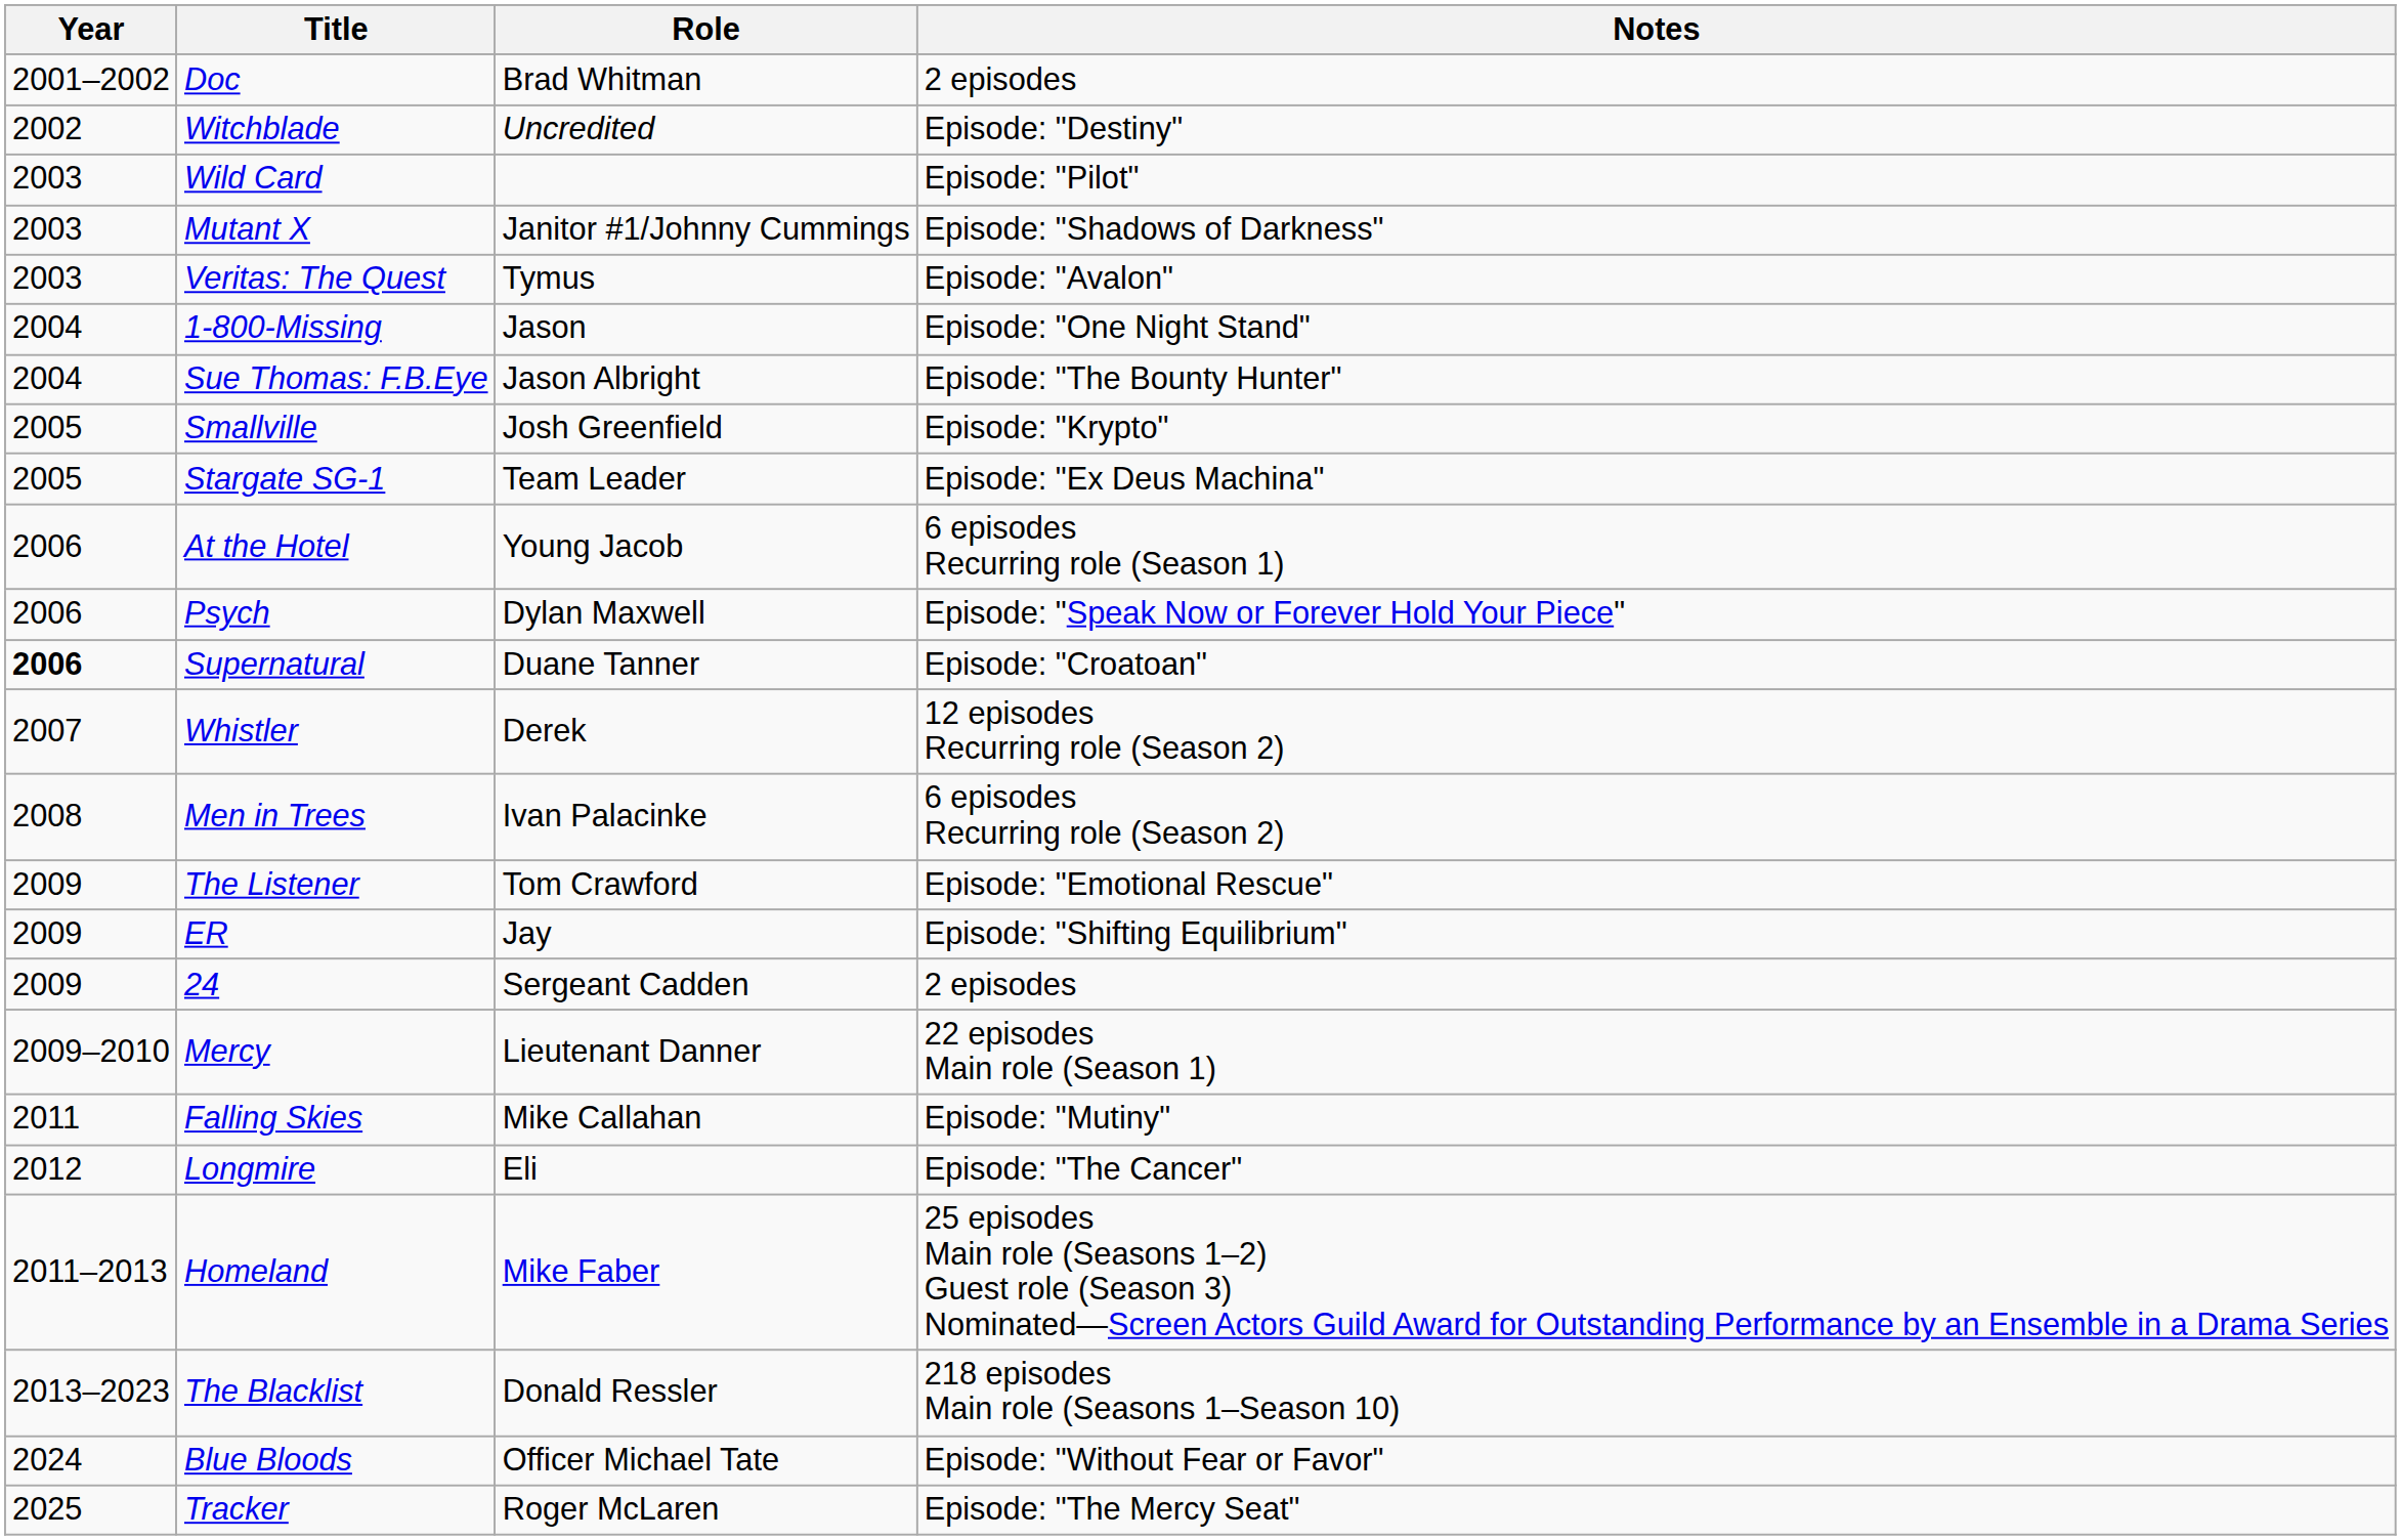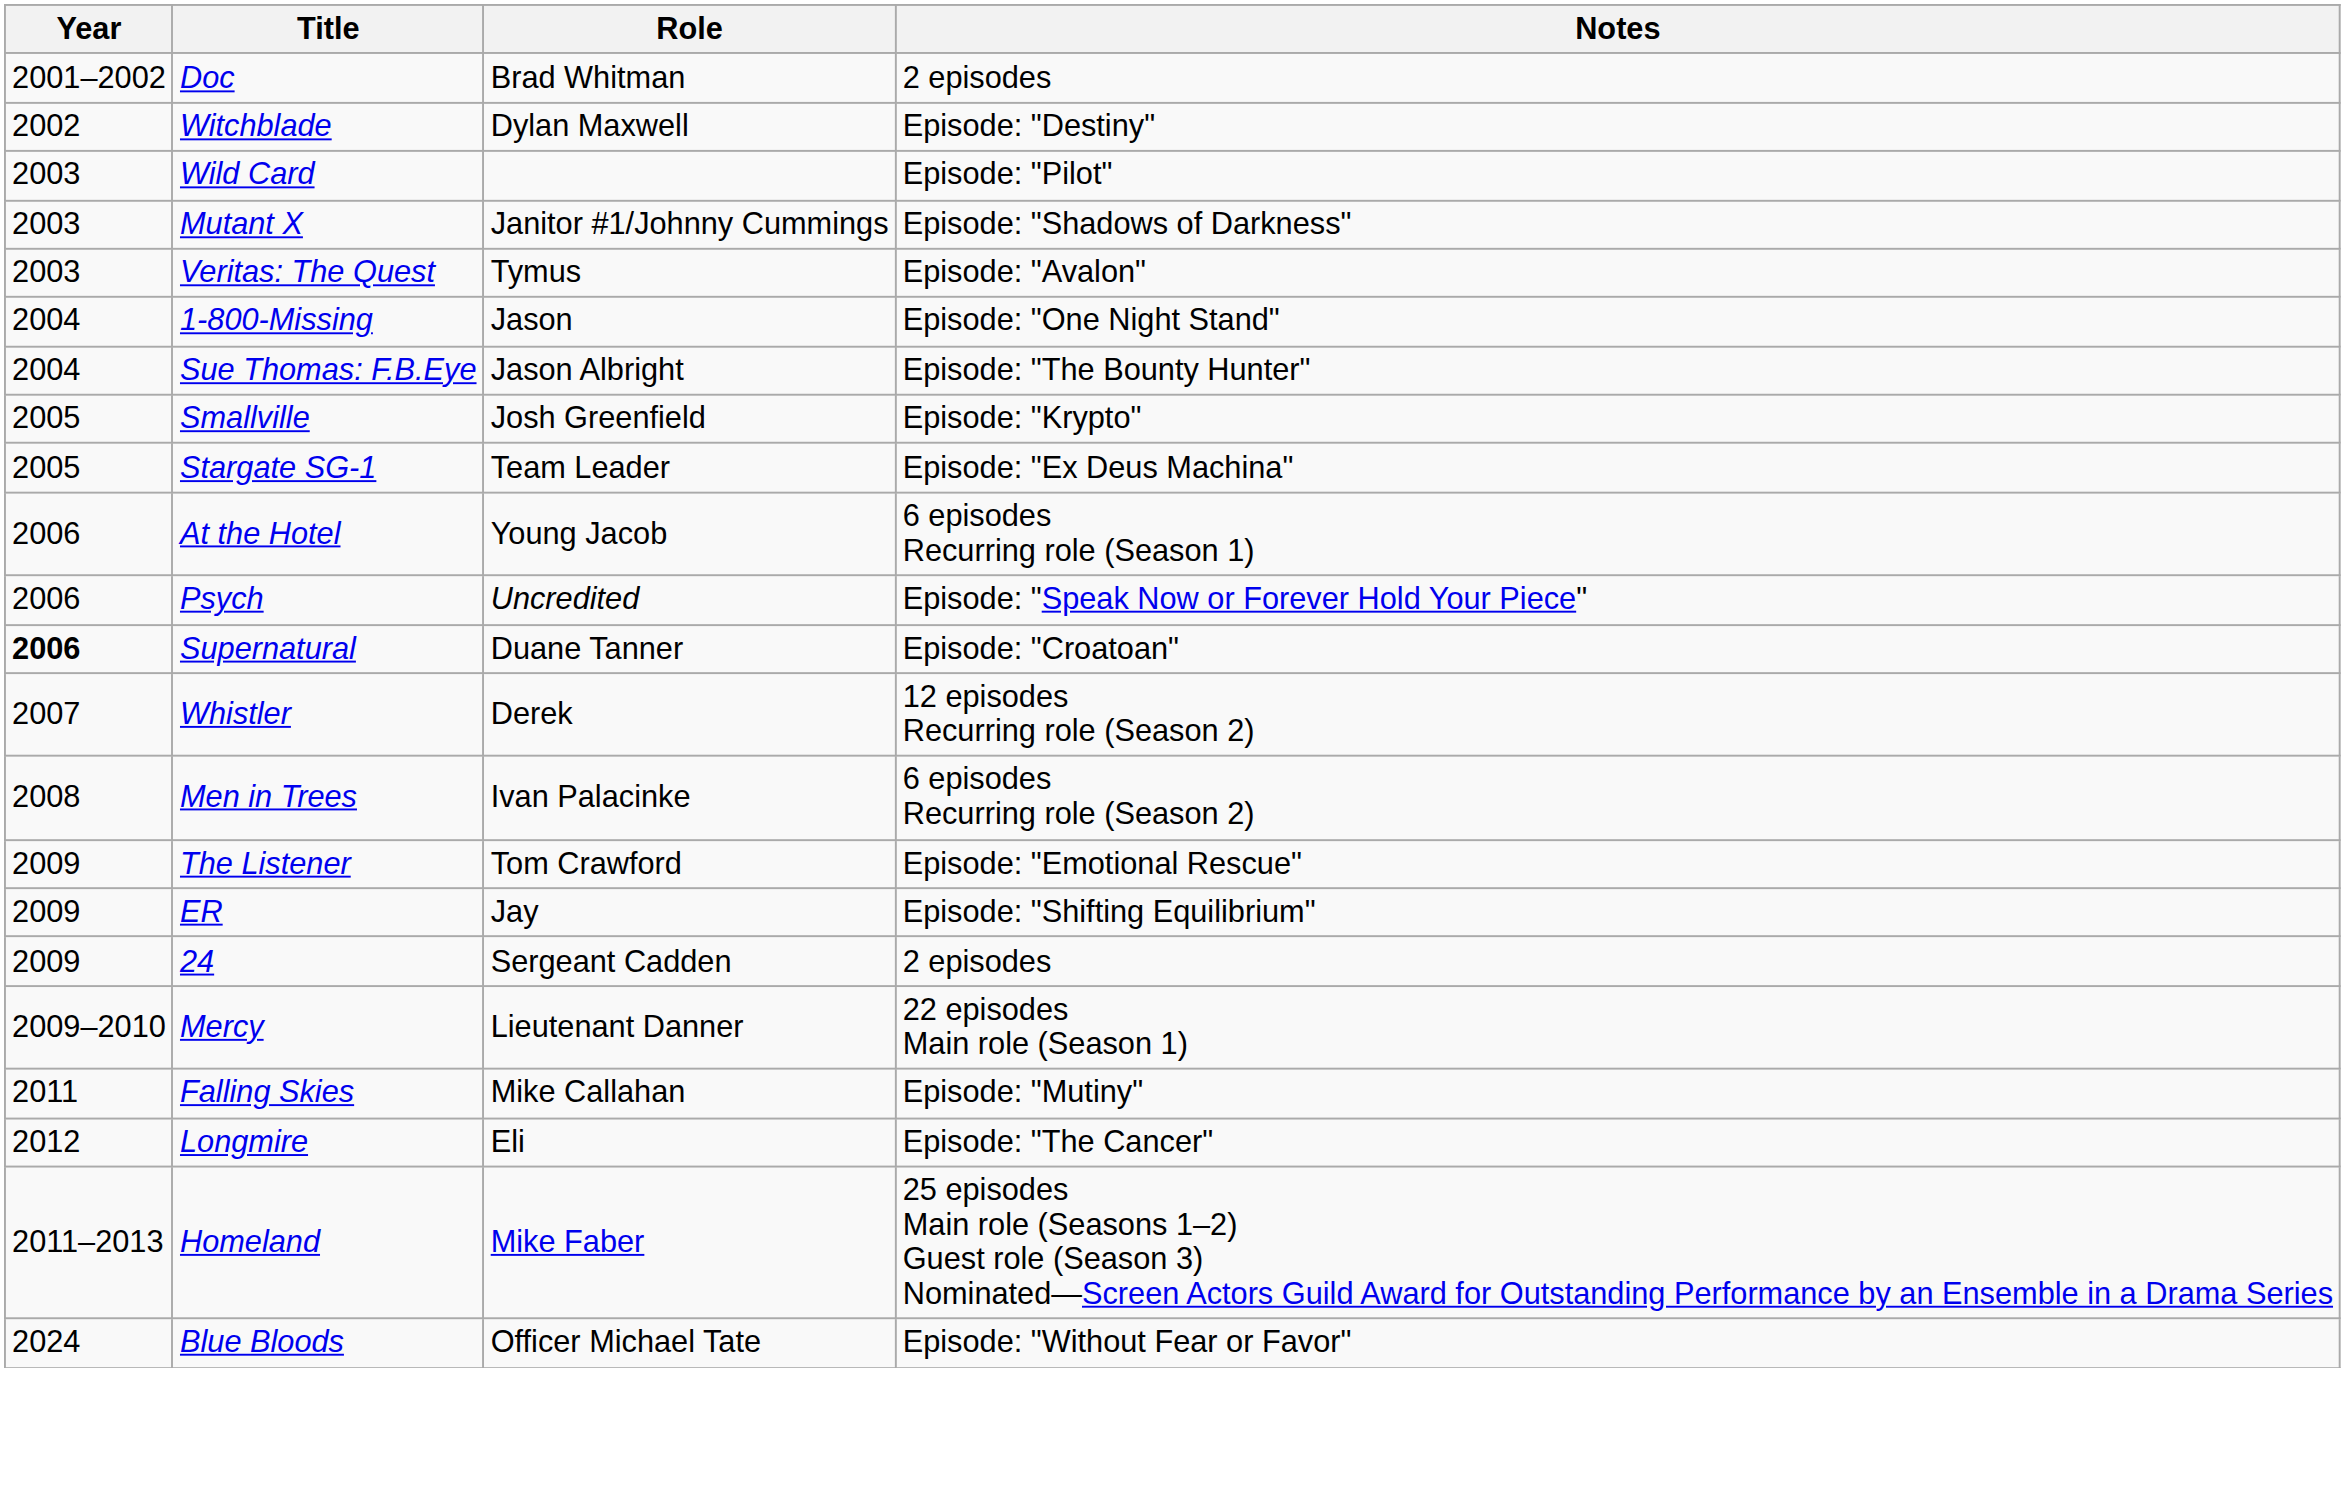 <table class="wikitable sortable">
 <tr>
 <th>Year</th>
 <th>Title</th>
 <th>Role</th>
 <th class="unsortable">Notes</th>
 </tr>
 <tr>
 <td>2001–2002</td>
 <td><em><a href='#'>Doc</a></em></td>
 <td>Brad Whitman</td>
 <td>2 episodes</td>
 </tr>
 <tr>
 <td>2002</td>
 <td><em><a href='#'>Witchblade</a></em></td>
-<td><em>Uncredited</em></td>
+<td>Dylan Maxwell</td>
 <td>Episode: "Destiny"</td>
 </tr>
 <tr>
 <td>2003</td>
 <td><em><a href='#'>Wild Card</a></em></td>
 <td></td>
 <td>Episode: "Pilot"</td>
 </tr>
 <tr>
 <td>2003</td>
 <td><em><a href='#'>Mutant X</a></em></td>
 <td>Janitor #1/Johnny Cummings</td>
 <td>Episode: "Shadows of Darkness"</td>
 </tr>
 <tr>
 <td>2003</td>
 <td><em><a href='#'>Veritas: The Quest</a></em></td>
 <td>Tymus</td>
 <td>Episode: "Avalon"</td>
 </tr>
 <tr>
 <td>2004</td>
 <td><em><a href='#'>1-800-Missing</a></em></td>
 <td>Jason</td>
 <td>Episode: "One Night Stand"</td>
 </tr>
 <tr>
 <td>2004</td>
 <td><em><a href='#'>Sue Thomas: F.B.Eye</a></em></td>
 <td>Jason Albright</td>
 <td>Episode: "The Bounty Hunter"</td>
 </tr>
 <tr>
 <td>2005</td>
 <td><em><a href='#'>Smallville</a></em></td>
 <td>Josh Greenfield</td>
 <td>Episode: "Krypto"</td>
 </tr>
 <tr>
 <td>2005</td>
 <td><em><a href='#'>Stargate SG-1</a></em></td>
 <td>Team Leader</td>
 <td>Episode: "Ex Deus Machina"</td>
 </tr>
 <tr>
 <td>2006</td>
 <td><em><a href='#'>At the Hotel</a></em></td>
 <td>Young Jacob</td>
 <td>6 episodes <br> Recurring role (Season 1)</td>
 </tr>
 <tr>
 <td>2006</td>
 <td><em><a href='#'>Psych</a></em></td>
-<td>Dylan Maxwell</td>
+<td><em>Uncredited</em></td>
 <td>Episode: "<a href='#'>Speak Now or Forever Hold Your Piece</a>"</td>
 </tr>
 <tr>
 <td><strong>2006</strong></td>
 <td><em><a href='#'>Supernatural</a></em></td>
 <td>Duane Tanner</td>
 <td>Episode: "Croatoan"</td>
 </tr>
 <tr>
 <td>2007</td>
 <td><em><a href='#'>Whistler</a></em></td>
 <td>Derek</td>
 <td>12 episodes <br> Recurring role (Season 2)</td>
 </tr>
 <tr>
 <td>2008</td>
 <td><em><a href='#'>Men in Trees</a></em></td>
 <td>Ivan Palacinke</td>
 <td>6 episodes <br> Recurring role (Season 2)</td>
 </tr>
 <tr>
 <td>2009</td>
 <td data-sort-value="Listener, The"><em><a href='#'>The Listener</a></em></td>
 <td>Tom Crawford</td>
 <td>Episode: "Emotional Rescue"</td>
 </tr>
 <tr>
 <td>2009</td>
 <td><em><a href='#'>ER</a></em></td>
 <td>Jay</td>
 <td>Episode: "Shifting Equilibrium"</td>
 </tr>
 <tr>
 <td>2009</td>
 <td><em><a href='#'>24</a></em></td>
 <td>Sergeant Cadden</td>
 <td>2 episodes</td>
 </tr>
 <tr>
 <td>2009–2010</td>
 <td><em><a href='#'>Mercy</a></em></td>
 <td>Lieutenant Danner</td>
 <td>22 episodes <br> Main role (Season 1)</td>
 </tr>
 <tr>
 <td>2011</td>
 <td><em><a href='#'>Falling Skies</a></em></td>
 <td>Mike Callahan</td>
 <td>Episode: "Mutiny"</td>
 </tr>
 <tr>
 <td>2012</td>
 <td><em><a href='#'>Longmire</a></em></td>
 <td>Eli</td>
 <td>Episode: "The Cancer"</td>
 </tr>
 <tr>
 <td>2011–2013</td>
 <td><em><a href='#'>Homeland</a></em></td>
 <td><a href='#'>Mike Faber</a></td>
 <td>25 episodes<br> Main role (Seasons 1–2) <br> Guest role (Season 3) <br>Nominated—<a href='#'>Screen Actors Guild Award for Outstanding Performance by an Ensemble in a Drama Series</a></td>
 </tr>
 <tr>
-<td>2013–2023</td>
-<td data-sort-value="Blacklist, The"><em><a href='#'>The Blacklist</a></em></td>
-<td>Donald Ressler</td>
-<td>218 episodes <br> Main role (Seasons 1–Season 10)</td>
-</tr>
-<tr>
 <td>2024</td>
 <td><em><a href='#'>Blue Bloods</a></em></td>
 <td>Officer Michael Tate</td>
 <td>Episode: "Without Fear or Favor"</td>
 </tr>
-<tr>
-<td>2025</td>
-<td><em><a href='#'>Tracker</a></em></td>
-<td>Roger McLaren</td>
-<td>Episode: "The Mercy Seat"</td>
-</tr>
 </table>
